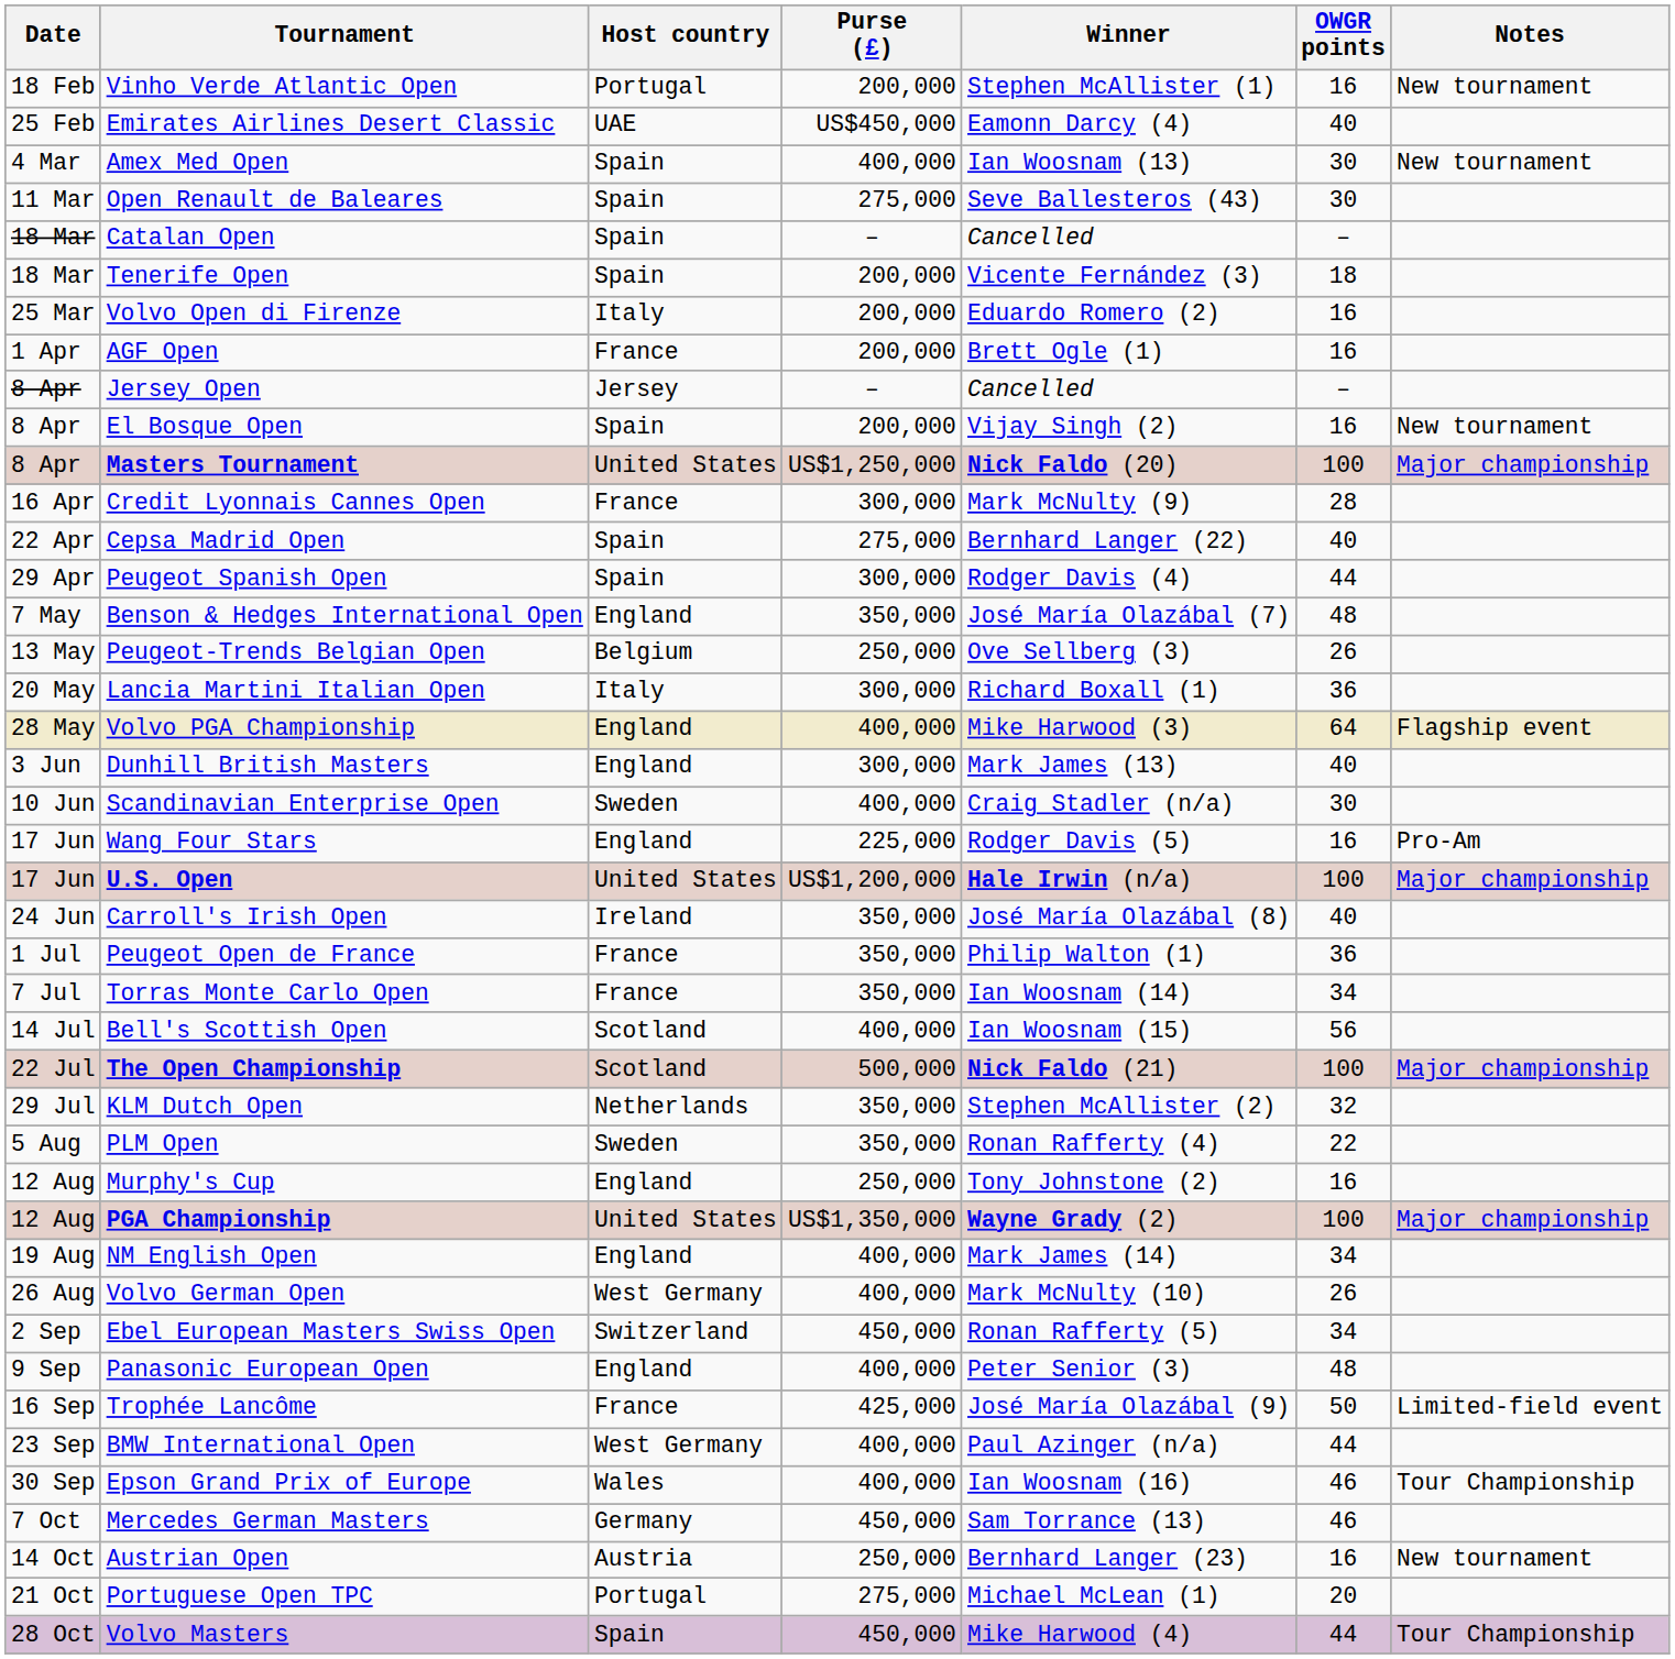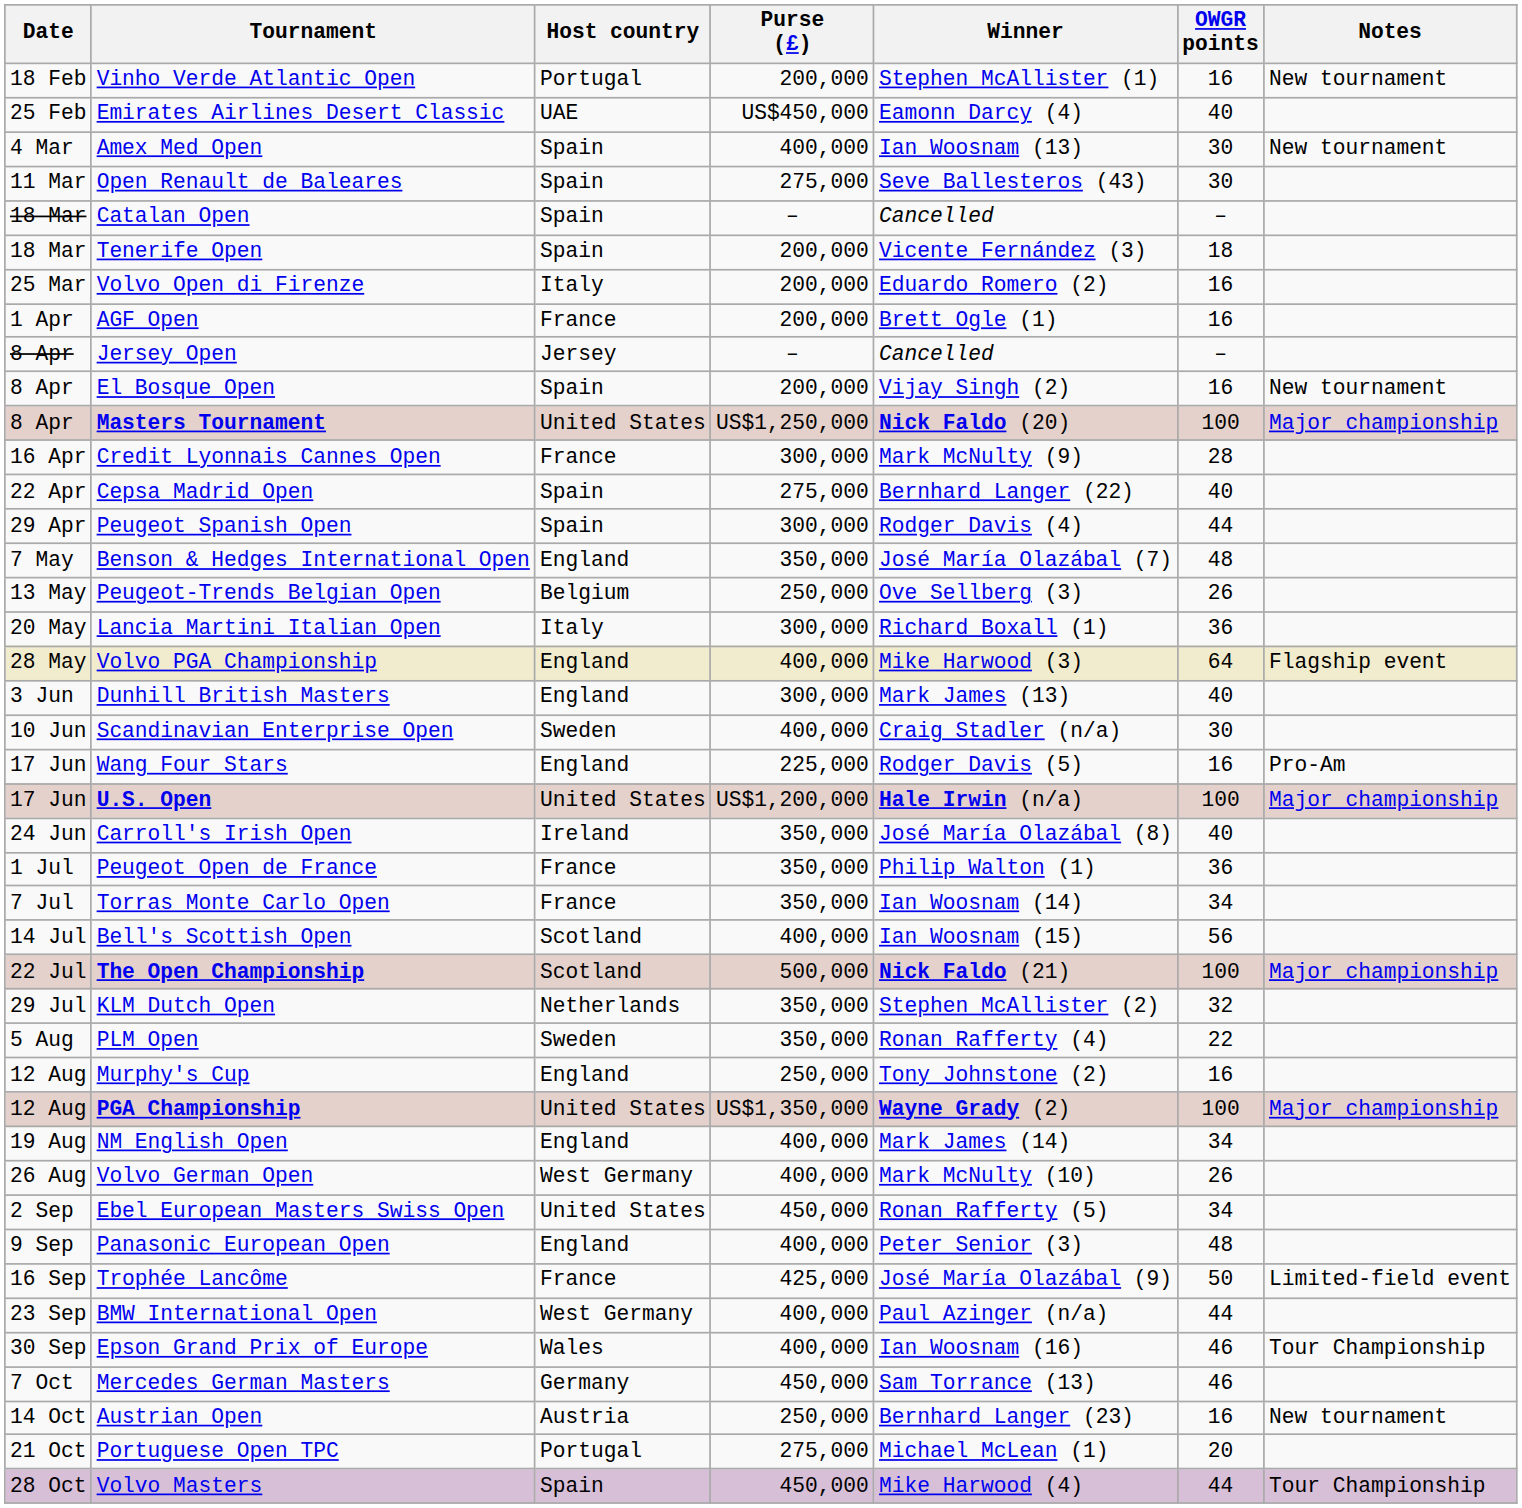 <table class="wikitable" style="font-size:95%">
 <tr>
 <th>Date</th>
 <th>Tournament</th>
 <th>Host country</th>
 <th>Purse<br>(<a href='#'>£</a>)</th>
 <th>Winner</th>
 <th><a href='#'>OWGR</a><br>points</th>
 <th>Notes</th>
 </tr>
 <tr>
 <td>18 Feb</td>
 <td><a href='#'>Vinho Verde Atlantic Open</a></td>
 <td>Portugal</td>
 <td align=right>200,000</td>
 <td> <a href='#'>Stephen McAllister</a> (1)</td>
 <td align=center>16</td>
 <td>New tournament</td>
 </tr>
 <tr>
 <td>25 Feb</td>
 <td><a href='#'>Emirates Airlines Desert Classic</a></td>
 <td>UAE</td>
 <td align=right>US$450,000</td>
 <td> <a href='#'>Eamonn Darcy</a> (4)</td>
 <td align=center>40</td>
 <td></td>
 </tr>
 <tr>
 <td>4 Mar</td>
 <td><a href='#'>Amex Med Open</a></td>
 <td>Spain</td>
 <td align=right>400,000</td>
 <td> <a href='#'>Ian Woosnam</a> (13)</td>
 <td align=center>30</td>
 <td>New tournament</td>
 </tr>
 <tr>
 <td>11 Mar</td>
 <td><a href='#'>Open Renault de Baleares</a></td>
 <td>Spain</td>
 <td align=right>275,000</td>
 <td> <a href='#'>Seve Ballesteros</a> (43)</td>
 <td align=center>30</td>
 <td></td>
 </tr>
 <tr>
 <td><s>18 Mar</s></td>
 <td><a href='#'>Catalan Open</a></td>
 <td>Spain</td>
 <td align=center>–</td>
 <td><em>Cancelled</em></td>
 <td align=center>–</td>
 <td></td>
 </tr>
 <tr>
 <td>18 Mar</td>
 <td><a href='#'>Tenerife Open</a></td>
 <td>Spain</td>
 <td align=right>200,000</td>
 <td> <a href='#'>Vicente Fernández</a> (3)</td>
 <td align=center>18</td>
 <td></td>
 </tr>
 <tr>
 <td>25 Mar</td>
 <td><a href='#'>Volvo Open di Firenze</a></td>
 <td>Italy</td>
 <td align=right>200,000</td>
 <td> <a href='#'>Eduardo Romero</a> (2)</td>
 <td align=center>16</td>
 <td></td>
 </tr>
 <tr>
 <td>1 Apr</td>
 <td><a href='#'>AGF Open</a></td>
 <td>France</td>
 <td align=right>200,000</td>
 <td> <a href='#'>Brett Ogle</a> (1)</td>
 <td align=center>16</td>
 <td></td>
 </tr>
 <tr>
 <td><s>8 Apr</s></td>
 <td><a href='#'>Jersey Open</a></td>
 <td>Jersey</td>
 <td align=center>–</td>
 <td><em>Cancelled</em></td>
 <td align=center>–</td>
 <td></td>
 </tr>
 <tr>
 <td>8 Apr</td>
 <td><a href='#'>El Bosque Open</a></td>
 <td>Spain</td>
 <td align=right>200,000</td>
 <td> <a href='#'>Vijay Singh</a> (2)</td>
 <td align=center>16</td>
 <td>New tournament</td>
 </tr>
 <tr style="background:#e5d1cb;">
 <td>8 Apr</td>
 <td><strong><a href='#'>Masters Tournament</a></strong></td>
 <td>United States</td>
 <td align=right>US$1,250,000</td>
 <td> <strong><a href='#'>Nick Faldo</a></strong> (20)</td>
 <td align=center>100</td>
 <td><a href='#'>Major championship</a></td>
 </tr>
 <tr>
 <td>16 Apr</td>
 <td><a href='#'>Credit Lyonnais Cannes Open</a></td>
 <td>France</td>
 <td align=right>300,000</td>
 <td> <a href='#'>Mark McNulty</a> (9)</td>
 <td align=center>28</td>
 <td></td>
 </tr>
 <tr>
 <td>22 Apr</td>
 <td><a href='#'>Cepsa Madrid Open</a></td>
 <td>Spain</td>
 <td align=right>275,000</td>
 <td> <a href='#'>Bernhard Langer</a> (22)</td>
 <td align=center>40</td>
 <td></td>
 </tr>
 <tr>
 <td>29 Apr</td>
 <td><a href='#'>Peugeot Spanish Open</a></td>
 <td>Spain</td>
 <td align=right>300,000</td>
 <td> <a href='#'>Rodger Davis</a> (4)</td>
 <td align=center>44</td>
 <td></td>
 </tr>
 <tr>
 <td>7 May</td>
 <td><a href='#'>Benson & Hedges International Open</a></td>
 <td>England</td>
 <td align=right>350,000</td>
 <td> <a href='#'>José María Olazábal</a> (7)</td>
 <td align=center>48</td>
 <td></td>
 </tr>
 <tr>
 <td>13 May</td>
 <td><a href='#'>Peugeot-Trends Belgian Open</a></td>
 <td>Belgium</td>
 <td align=right>250,000</td>
 <td> <a href='#'>Ove Sellberg</a> (3)</td>
 <td align=center>26</td>
 <td></td>
 </tr>
 <tr>
 <td>20 May</td>
 <td><a href='#'>Lancia Martini Italian Open</a></td>
 <td>Italy</td>
 <td align=right>300,000</td>
 <td> <a href='#'>Richard Boxall</a> (1)</td>
 <td align=center>36</td>
 <td></td>
 </tr>
 <tr style="background:#f2ecce;">
 <td>28 May</td>
 <td><a href='#'>Volvo PGA Championship</a></td>
 <td>England</td>
 <td align=right>400,000</td>
 <td> <a href='#'>Mike Harwood</a> (3)</td>
 <td align=center>64</td>
 <td>Flagship event</td>
 </tr>
 <tr>
 <td>3 Jun</td>
 <td><a href='#'>Dunhill British Masters</a></td>
 <td>England</td>
 <td align=right>300,000</td>
 <td> <a href='#'>Mark James</a> (13)</td>
 <td align=center>40</td>
 <td></td>
 </tr>
 <tr>
 <td>10 Jun</td>
 <td><a href='#'>Scandinavian Enterprise Open</a></td>
 <td>Sweden</td>
 <td align=right>400,000</td>
 <td> <a href='#'>Craig Stadler</a> (n/a)</td>
 <td align=center>30</td>
 <td></td>
 </tr>
 <tr>
 <td>17 Jun</td>
 <td><a href='#'>Wang Four Stars</a></td>
 <td>England</td>
 <td align=right>225,000</td>
 <td> <a href='#'>Rodger Davis</a> (5)</td>
 <td align=center>16</td>
 <td>Pro-Am</td>
 </tr>
 <tr style="background:#e5d1cb;">
 <td>17 Jun</td>
 <td><strong><a href='#'>U.S. Open</a></strong></td>
 <td>United States</td>
 <td align=right>US$1,200,000</td>
 <td> <strong><a href='#'>Hale Irwin</a></strong> (n/a)</td>
 <td align=center>100</td>
 <td><a href='#'>Major championship</a></td>
 </tr>
 <tr>
 <td>24 Jun</td>
 <td><a href='#'>Carroll's Irish Open</a></td>
 <td>Ireland</td>
 <td align=right>350,000</td>
 <td> <a href='#'>José María Olazábal</a> (8)</td>
 <td align=center>40</td>
 <td></td>
 </tr>
 <tr>
 <td>1 Jul</td>
 <td><a href='#'>Peugeot Open de France</a></td>
 <td>France</td>
 <td align=right>350,000</td>
 <td> <a href='#'>Philip Walton</a> (1)</td>
 <td align=center>36</td>
 <td></td>
 </tr>
 <tr>
 <td>7 Jul</td>
 <td><a href='#'>Torras Monte Carlo Open</a></td>
 <td>France</td>
 <td align=right>350,000</td>
 <td> <a href='#'>Ian Woosnam</a> (14)</td>
 <td align=center>34</td>
 <td></td>
 </tr>
 <tr>
 <td>14 Jul</td>
 <td><a href='#'>Bell's Scottish Open</a></td>
 <td>Scotland</td>
 <td align=right>400,000</td>
 <td> <a href='#'>Ian Woosnam</a> (15)</td>
 <td align=center>56</td>
 <td></td>
 </tr>
 <tr style="background:#e5d1cb;">
 <td>22 Jul</td>
 <td><strong><a href='#'>The Open Championship</a></strong></td>
 <td>Scotland</td>
 <td align=right>500,000</td>
 <td> <strong><a href='#'>Nick Faldo</a></strong> (21)</td>
 <td align=center>100</td>
 <td><a href='#'>Major championship</a></td>
 </tr>
 <tr>
 <td>29 Jul</td>
 <td><a href='#'>KLM Dutch Open</a></td>
 <td>Netherlands</td>
 <td align=right>350,000</td>
 <td> <a href='#'>Stephen McAllister</a> (2)</td>
 <td align=center>32</td>
 <td></td>
 </tr>
 <tr>
 <td>5 Aug</td>
 <td><a href='#'>PLM Open</a></td>
 <td>Sweden</td>
 <td align=right>350,000</td>
 <td> <a href='#'>Ronan Rafferty</a> (4)</td>
 <td align=center>22</td>
 <td></td>
 </tr>
 <tr>
 <td>12 Aug</td>
 <td><a href='#'>Murphy's Cup</a></td>
 <td>England</td>
 <td align=right>250,000</td>
 <td> <a href='#'>Tony Johnstone</a> (2)</td>
 <td align=center>16</td>
 <td></td>
 </tr>
 <tr style="background:#e5d1cb;">
 <td>12 Aug</td>
 <td><strong><a href='#'>PGA Championship</a></strong></td>
 <td>United States</td>
 <td align=right>US$1,350,000</td>
 <td> <strong><a href='#'>Wayne Grady</a></strong> (2)</td>
 <td align=center>100</td>
 <td><a href='#'>Major championship</a></td>
 </tr>
 <tr>
 <td>19 Aug</td>
 <td><a href='#'>NM English Open</a></td>
 <td>England</td>
 <td align=right>400,000</td>
 <td> <a href='#'>Mark James</a> (14)</td>
 <td align=center>34</td>
 <td></td>
 </tr>
 <tr>
 <td>26 Aug</td>
 <td><a href='#'>Volvo German Open</a></td>
 <td>West Germany</td>
 <td align=right>400,000</td>
 <td> <a href='#'>Mark McNulty</a> (10)</td>
 <td align=center>26</td>
 <td></td>
 </tr>
 <tr>
 <td>2 Sep</td>
 <td><a href='#'>Ebel European Masters Swiss Open</a></td>
-<td>Switzerland</td>
+<td>United States</td>
 <td align=right>450,000</td>
 <td> <a href='#'>Ronan Rafferty</a> (5)</td>
 <td align=center>34</td>
 <td></td>
 </tr>
 <tr>
 <td>9 Sep</td>
 <td><a href='#'>Panasonic European Open</a></td>
 <td>England</td>
 <td align=right>400,000</td>
 <td> <a href='#'>Peter Senior</a> (3)</td>
 <td align=center>48</td>
 <td></td>
 </tr>
 <tr>
 <td>16 Sep</td>
 <td><a href='#'>Trophée Lancôme</a></td>
 <td>France</td>
 <td align=right>425,000</td>
 <td> <a href='#'>José María Olazábal</a> (9)</td>
 <td align=center>50</td>
 <td>Limited-field event</td>
 </tr>
 <tr>
 <td>23 Sep</td>
 <td><a href='#'>BMW International Open</a></td>
 <td>West Germany</td>
 <td align=right>400,000</td>
 <td> <a href='#'>Paul Azinger</a> (n/a)</td>
 <td align=center>44</td>
 <td></td>
 </tr>
 <tr>
 <td>30 Sep</td>
 <td><a href='#'>Epson Grand Prix of Europe</a></td>
 <td>Wales</td>
 <td align=right>400,000</td>
 <td> <a href='#'>Ian Woosnam</a> (16)</td>
 <td align=center>46</td>
 <td>Tour Championship</td>
 </tr>
 <tr>
 <td>7 Oct</td>
 <td><a href='#'>Mercedes German Masters</a></td>
 <td>Germany</td>
 <td align=right>450,000</td>
 <td> <a href='#'>Sam Torrance</a> (13)</td>
 <td align=center>46</td>
 <td></td>
 </tr>
 <tr>
 <td>14 Oct</td>
 <td><a href='#'>Austrian Open</a></td>
 <td>Austria</td>
 <td align=right>250,000</td>
 <td> <a href='#'>Bernhard Langer</a> (23)</td>
 <td align=center>16</td>
 <td>New tournament</td>
 </tr>
 <tr>
 <td>21 Oct</td>
 <td><a href='#'>Portuguese Open TPC</a></td>
 <td>Portugal</td>
 <td align=right>275,000</td>
 <td> <a href='#'>Michael McLean</a> (1)</td>
 <td align=center>20</td>
 <td></td>
 </tr>
 <tr style="background:thistle;">
 <td>28 Oct</td>
 <td><a href='#'>Volvo Masters</a></td>
 <td>Spain</td>
 <td align=right>450,000</td>
 <td> <a href='#'>Mike Harwood</a> (4)</td>
 <td align=center>44</td>
 <td>Tour Championship</td>
 </tr>
 </table>
